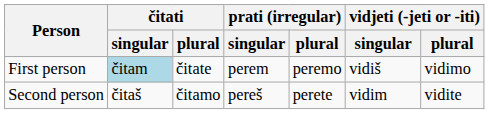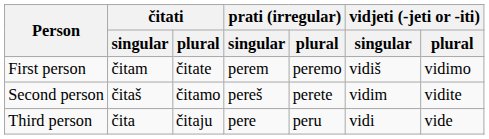 <table class="wikitable">
 <tr>
 <th rowspan="2">Person</th>
 <th colspan="2">čitati</th>
 <th colspan="2">prati (irregular)</th>
 <th colspan="2">vidjeti (-jeti or -iti)</th>
 </tr>
 <tr>
 <th>singular</th>
 <th>plural</th>
 <th>singular</th>
 <th>plural</th>
 <th>singular</th>
 <th>plural</th>
 </tr>
 <tr>
 <td>First person</td>
-<td style="background: lightblue;">čitam</td>
+<td>čitam</td>
 <td>čitate</td>
 <td>perem</td>
 <td>peremo</td>
 <td>vidiš</td>
 <td>vidimo</td>
 </tr>
 <tr>
 <td>Second person</td>
 <td>čitaš</td>
 <td>čitamo</td>
 <td>pereš</td>
 <td>perete</td>
 <td>vidim</td>
 <td>vidite</td>
 </tr>
+<tr>
+<td>Third person</td>
+<td>čita</td>
+<td>čitaju</td>
+<td>pere</td>
+<td>peru</td>
+<td>vidi</td>
+<td>vide</td>
+</tr>
 </table>
